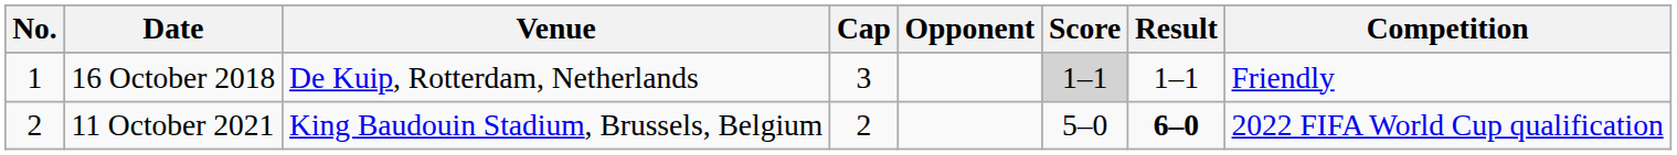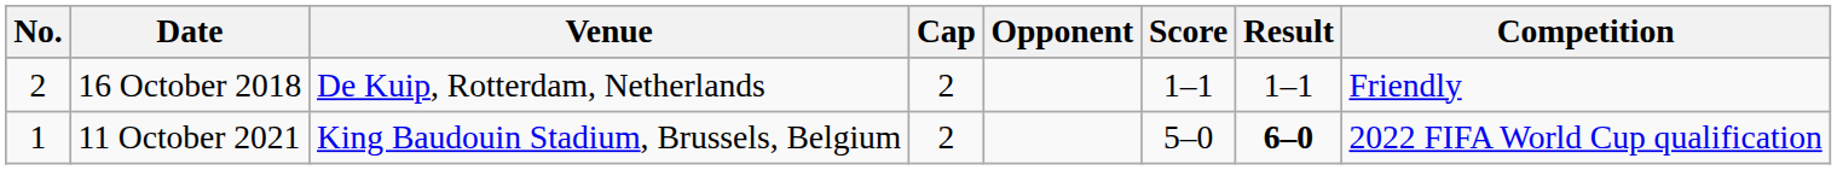 <table class="wikitable">
 <tr>
 <th>No.</th>
 <th>Date</th>
 <th>Venue</th>
 <th>Cap</th>
 <th>Opponent</th>
 <th>Score</th>
 <th>Result</th>
 <th>Competition</th>
 </tr>
 <tr>
-<td align=center>1</td>
+<td align=center>2</td>
 <td>16 October 2018</td>
 <td><a href='#'>De Kuip</a>, Rotterdam, Netherlands</td>
-<td align=center>3</td>
+<td align=center>2</td>
 <td></td>
-<td align=center style="background: lightgrey;">1–1</td>
+<td align=center>1–1</td>
 <td align=center>1–1</td>
 <td><a href='#'>Friendly</a></td>
 </tr>
 <tr>
-<td align=center>2</td>
+<td align=center>1</td>
 <td>11 October 2021</td>
 <td><a href='#'>King Baudouin Stadium</a>, Brussels, Belgium</td>
 <td align=center>2</td>
 <td></td>
 <td align=center>5–0</td>
 <td align=center><strong>6–0</strong></td>
 <td><a href='#'>2022 FIFA World Cup qualification</a></td>
 </tr>
 </table>
